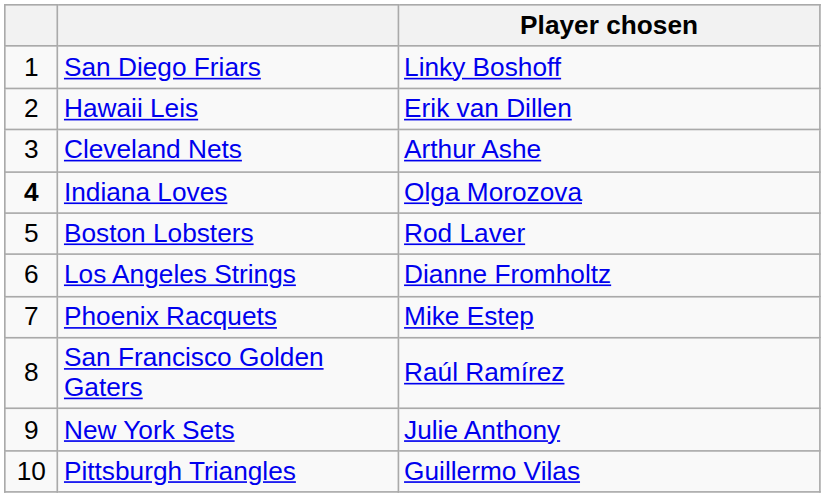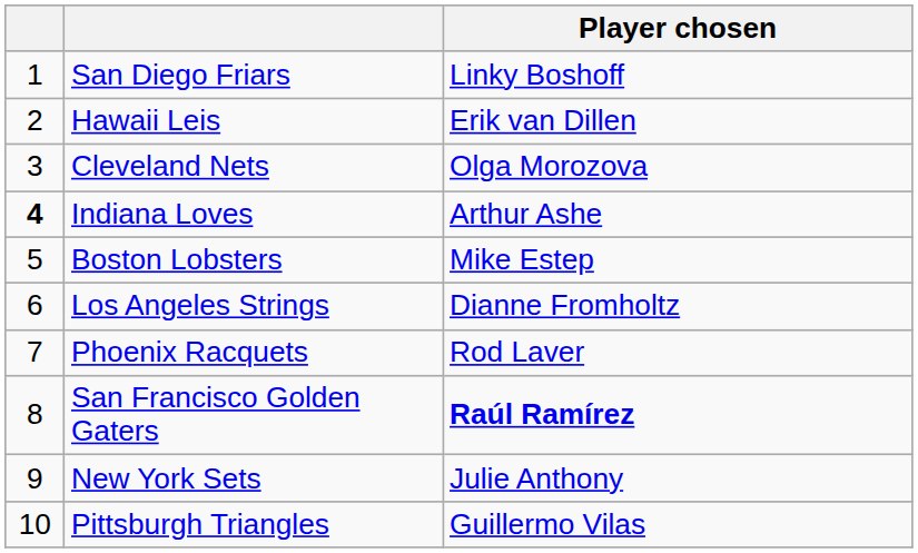 <table class="wikitable" style="text-align:left">
 <tr>
 <th width="25px"></th>
 <th width="200px"></th>
 <th width="250px">Player chosen</th>
 </tr>
 <tr>
 <td style="text-align:center">1</td>
 <td><a href='#'>San Diego Friars</a></td>
 <td> <a href='#'>Linky Boshoff</a></td>
 </tr>
 <tr>
 <td style="text-align:center">2</td>
 <td><a href='#'>Hawaii Leis</a></td>
 <td> <a href='#'>Erik van Dillen</a></td>
 </tr>
 <tr>
 <td style="text-align:center">3</td>
 <td><a href='#'>Cleveland Nets</a></td>
-<td> <a href='#'>Arthur Ashe</a></td>
+<td> <a href='#'>Olga Morozova</a></td>
 </tr>
 <tr>
 <td style="text-align:center"><strong>4</strong></td>
 <td><a href='#'>Indiana Loves</a></td>
-<td> <a href='#'>Olga Morozova</a></td>
+<td> <a href='#'>Arthur Ashe</a></td>
 </tr>
 <tr>
 <td style="text-align:center">5</td>
 <td><a href='#'>Boston Lobsters</a></td>
-<td> <a href='#'>Rod Laver</a></td>
+<td> <a href='#'>Mike Estep</a></td>
 </tr>
 <tr>
 <td style="text-align:center">6</td>
 <td><a href='#'>Los Angeles Strings</a></td>
 <td> <a href='#'>Dianne Fromholtz</a></td>
 </tr>
 <tr>
 <td style="text-align:center">7</td>
 <td><a href='#'>Phoenix Racquets</a></td>
-<td> <a href='#'>Mike Estep</a></td>
+<td> <a href='#'>Rod Laver</a></td>
 </tr>
 <tr>
 <td style="text-align:center">8</td>
 <td><a href='#'>San Francisco Golden Gaters</a></td>
-<td> <a href='#'>Raúl Ramírez</a></td>
+<td><strong> <a href='#'>Raúl Ramírez</a></strong></td>
 </tr>
 <tr>
 <td style="text-align:center">9</td>
 <td><a href='#'>New York Sets</a></td>
 <td> <a href='#'>Julie Anthony</a></td>
 </tr>
 <tr>
 <td style="text-align:center">10</td>
 <td><a href='#'>Pittsburgh Triangles</a></td>
 <td> <a href='#'>Guillermo Vilas</a></td>
 </tr>
 </table>
